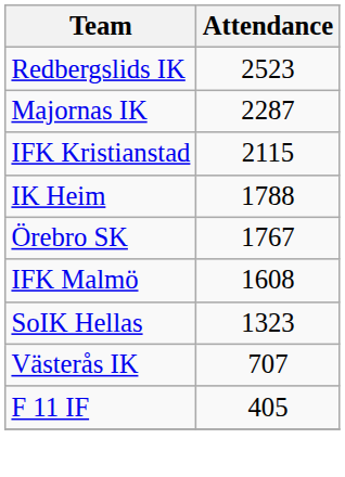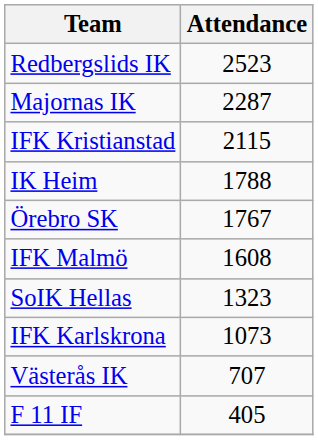 <table class="wikitable sortable">
 <tr>
 <th>Team</th>
 <th>Attendance</th>
 </tr>
 <tr>
 <td><a href='#'>Redbergslids IK</a></td>
 <td align=center>2523</td>
 </tr>
 <tr>
 <td><a href='#'>Majornas IK</a></td>
 <td align=center>2287</td>
 </tr>
 <tr>
 <td><a href='#'>IFK Kristianstad</a></td>
 <td align=center>2115</td>
 </tr>
 <tr>
 <td><a href='#'>IK Heim</a></td>
 <td align=center>1788</td>
 </tr>
 <tr>
 <td><a href='#'>Örebro SK</a></td>
 <td align=center>1767</td>
 </tr>
 <tr>
 <td><a href='#'>IFK Malmö</a></td>
 <td align=center>1608</td>
 </tr>
 <tr>
 <td><a href='#'>SoIK Hellas</a></td>
 <td align=center>1323</td>
 </tr>
 <tr>
+<td><a href='#'>IFK Karlskrona</a></td>
+<td align=center>1073</td>
+</tr>
+<tr>
 <td><a href='#'>Västerås IK</a></td>
 <td align=center>707</td>
 </tr>
 <tr>
 <td><a href='#'>F 11 IF</a></td>
 <td align=center>405</td>
 </tr>
 <tr>
 </tr>
 </table>
